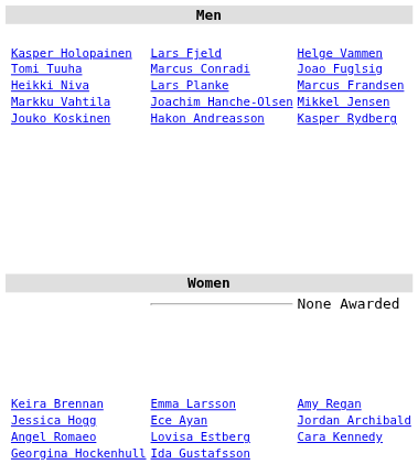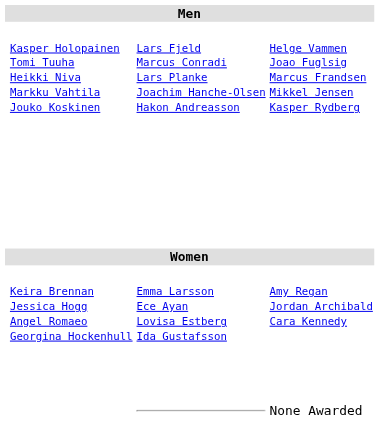 <table>
 <tr style="background:#dfdfdf;">
 <td colspan="4" style="text-align:center;"><strong>Men</strong></td>
 </tr>
 <tr>
 <th scope=row style="text-align:left"><br></th>
 <td> <br><small> <a href='#'>Kasper Holopainen</a> <br> <a href='#'>Tomi Tuuha</a> <br> <a href='#'>Heikki Niva</a> <br> <a href='#'>Markku Vahtila</a> <br> <a href='#'>Jouko Koskinen</a> </small></td>
 <td> <br><small> <a href='#'>Lars Fjeld</a> <br> <a href='#'>Marcus Conradi</a> <br> <a href='#'>Lars Planke</a> <br> <a href='#'>Joachim Hanche-Olsen</a> <br> <a href='#'>Hakon Andreasson</a> </small></td>
 <td> <br><small> <a href='#'>Helge Vammen</a> <br> <a href='#'>Joao Fuglsig</a> <br> <a href='#'>Marcus Frandsen</a> <br> <a href='#'>Mikkel Jensen</a> <br> <a href='#'>Kasper Rydberg</a> </small></td>
 </tr>
 <tr>
 <th scope=row style="text-align:left"><br></th>
 <td></td>
 <td></td>
 <td></td>
 </tr>
 <tr>
 <th scope=row style="text-align:left"><br></th>
 <td></td>
 <td></td>
 <td></td>
 </tr>
 <tr>
 <th scope=row style="text-align:left"><br></th>
 <td></td>
 <td></td>
 <td></td>
 </tr>
 <tr>
 <th scope=row style="text-align:left"><br></th>
 <td></td>
 <td></td>
 <td></td>
 </tr>
 <tr>
 <th scope=row style="text-align:left"><br></th>
 <td></td>
 <td></td>
 <td></td>
 </tr>
 <tr>
 <th scope=row style="text-align:left"><br></th>
 <td></td>
 <td></td>
 <td></td>
 </tr>
 <tr>
 <th scope=row style="text-align:left"><br></th>
 <td></td>
 <td></td>
 <td></td>
 </tr>
 <tr style="background:#dfdfdf;">
 <td colspan="4" style="text-align:center;"><strong>Women</strong></td>
 </tr>
 <tr>
 <th scope=row style="text-align:left"><br></th>
-<td></td>
-<td> <hr> </td>
-<td>None Awarded</td>
+<td valign=top> <br><small> <a href='#'>Keira Brennan</a> <br> <a href='#'>Jessica Hogg</a> <br> <a href='#'>Angel Romaeo</a> <br> <a href='#'>Georgina Hockenhull</a> </small></td>
+<td valign=top> <br><small> <a href='#'>Emma Larsson</a> <br> <a href='#'>Ece Ayan</a> <br> <a href='#'>Lovisa Estberg</a> <br> <a href='#'>Ida Gustafsson</a> </small></td>
+<td valign=top> <br><small> <a href='#'>Amy Regan</a> <br> <a href='#'>Jordan Archibald</a> <br> <a href='#'>Cara Kennedy</a> </small></td>
 </tr>
 <tr>
 <th scope=row style="text-align:left"><br></th>
 <td></td>
 <td></td>
 <td></td>
 </tr>
 <tr>
 <th scope=row style="text-align:left"><br></th>
 <td></td>
 <td></td>
 <td></td>
 </tr>
 <tr>
 <th scope=row style="text-align:left"><br></th>
 <td></td>
 <td></td>
 <td></td>
 </tr>
 <tr>
 <th scope=row style="text-align:left"><br></th>
-<td valign=top> <br><small> <a href='#'>Keira Brennan</a> <br> <a href='#'>Jessica Hogg</a> <br> <a href='#'>Angel Romaeo</a> <br> <a href='#'>Georgina Hockenhull</a> </small></td>
-<td valign=top> <br><small> <a href='#'>Emma Larsson</a> <br> <a href='#'>Ece Ayan</a> <br> <a href='#'>Lovisa Estberg</a> <br> <a href='#'>Ida Gustafsson</a> </small></td>
-<td valign=top> <br><small> <a href='#'>Amy Regan</a> <br> <a href='#'>Jordan Archibald</a> <br> <a href='#'>Cara Kennedy</a> </small></td>
+<td></td>
+<td> <hr> </td>
+<td>None Awarded</td>
 </tr>
 <tr>
 <th scope=row style="text-align:left"><br></th>
 <td></td>
 <td></td>
 <td></td>
 </tr>
 </table>
